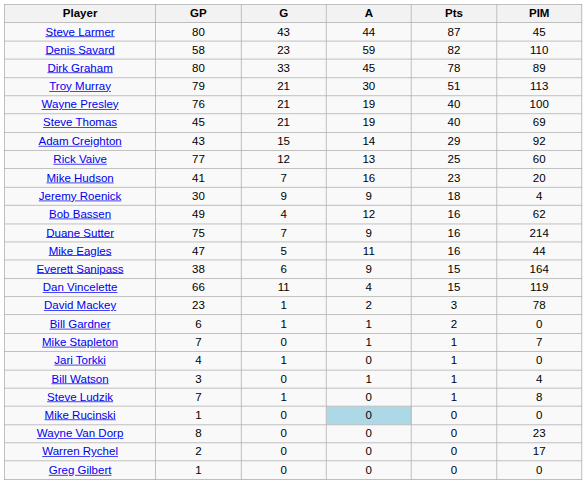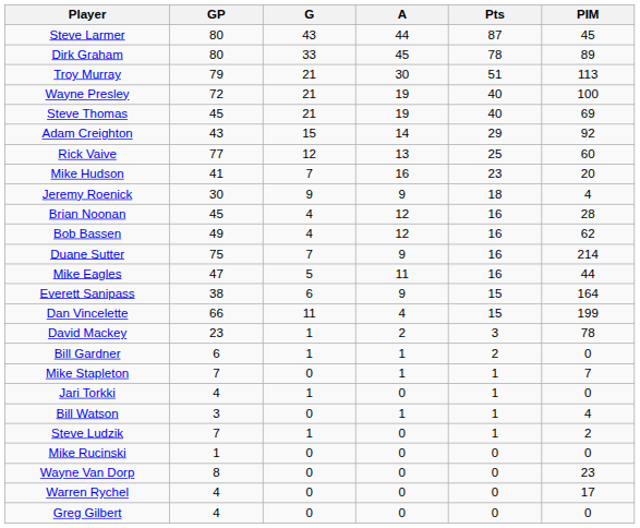 <table class="wikitable sortable">
 <tr>
 <th bgcolor="#DDDDFF" width="16%">Player</th>
 <th bgcolor="#DDDDFF" width="9%">GP</th>
 <th bgcolor="#DDDDFF" width="9%">G</th>
 <th bgcolor="#DDDDFF" width="9%">A</th>
 <th bgcolor="#DDDDFF" width="9%">Pts</th>
 <th bgcolor="#DDDDFF" width="9%">PIM</th>
 </tr>
 <tr align="center">
 <td><a href='#'>Steve Larmer</a></td>
 <td>80</td>
 <td>43</td>
 <td>44</td>
 <td>87</td>
 <td>45</td>
-</tr>
-<tr align="center">
-<td><a href='#'>Denis Savard</a></td>
-<td>58</td>
-<td>23</td>
-<td>59</td>
-<td>82</td>
-<td>110</td>
 </tr>
 <tr align="center">
 <td><a href='#'>Dirk Graham</a></td>
 <td>80</td>
 <td>33</td>
 <td>45</td>
 <td>78</td>
 <td>89</td>
 </tr>
 <tr align="center">
 <td><a href='#'>Troy Murray</a></td>
 <td>79</td>
 <td>21</td>
 <td>30</td>
 <td>51</td>
 <td>113</td>
 </tr>
 <tr align="center">
 <td><a href='#'>Wayne Presley</a></td>
-<td>76</td>
+<td>72</td>
 <td>21</td>
 <td>19</td>
 <td>40</td>
 <td>100</td>
 </tr>
 <tr align="center">
 <td><a href='#'>Steve Thomas</a></td>
 <td>45</td>
 <td>21</td>
 <td>19</td>
 <td>40</td>
 <td>69</td>
 </tr>
 <tr align="center">
 <td><a href='#'>Adam Creighton</a></td>
 <td>43</td>
 <td>15</td>
 <td>14</td>
 <td>29</td>
 <td>92</td>
 </tr>
 <tr align="center">
 <td><a href='#'>Rick Vaive</a></td>
 <td>77</td>
 <td>12</td>
 <td>13</td>
 <td>25</td>
 <td>60</td>
 </tr>
 <tr align="center">
 <td><a href='#'>Mike Hudson</a></td>
 <td>41</td>
 <td>7</td>
 <td>16</td>
 <td>23</td>
 <td>20</td>
 </tr>
 <tr align="center">
 <td><a href='#'>Jeremy Roenick</a></td>
 <td>30</td>
 <td>9</td>
 <td>9</td>
 <td>18</td>
 <td>4</td>
 </tr>
 <tr align="center">
+<td><a href='#'>Brian Noonan</a></td>
+<td>45</td>
+<td>4</td>
+<td>12</td>
+<td>16</td>
+<td>28</td>
+</tr>
+<tr align="center">
 <td><a href='#'>Bob Bassen</a></td>
 <td>49</td>
 <td>4</td>
 <td>12</td>
 <td>16</td>
 <td>62</td>
 </tr>
 <tr align="center">
 <td><a href='#'>Duane Sutter</a></td>
 <td>75</td>
 <td>7</td>
 <td>9</td>
 <td>16</td>
 <td>214</td>
 </tr>
 <tr align="center">
 <td><a href='#'>Mike Eagles</a></td>
 <td>47</td>
 <td>5</td>
 <td>11</td>
 <td>16</td>
 <td>44</td>
 </tr>
 <tr align="center">
 <td><a href='#'>Everett Sanipass</a></td>
 <td>38</td>
 <td>6</td>
 <td>9</td>
 <td>15</td>
 <td>164</td>
 </tr>
 <tr align="center">
 <td><a href='#'>Dan Vincelette</a></td>
 <td>66</td>
 <td>11</td>
 <td>4</td>
 <td>15</td>
-<td>119</td>
+<td>199</td>
 </tr>
 <tr align="center">
 <td><a href='#'>David Mackey</a></td>
 <td>23</td>
 <td>1</td>
 <td>2</td>
 <td>3</td>
 <td>78</td>
 </tr>
 <tr align="center">
 <td><a href='#'>Bill Gardner</a></td>
 <td>6</td>
 <td>1</td>
 <td>1</td>
 <td>2</td>
 <td>0</td>
 </tr>
 <tr align="center">
 <td><a href='#'>Mike Stapleton</a></td>
 <td>7</td>
 <td>0</td>
 <td>1</td>
 <td>1</td>
 <td>7</td>
 </tr>
 <tr align="center">
 <td><a href='#'>Jari Torkki</a></td>
 <td>4</td>
 <td>1</td>
 <td>0</td>
 <td>1</td>
 <td>0</td>
 </tr>
 <tr align="center">
 <td><a href='#'>Bill Watson</a></td>
 <td>3</td>
 <td>0</td>
 <td>1</td>
 <td>1</td>
 <td>4</td>
 </tr>
 <tr align="center">
 <td><a href='#'>Steve Ludzik</a></td>
 <td>7</td>
 <td>1</td>
 <td>0</td>
 <td>1</td>
-<td>8</td>
+<td>2</td>
 </tr>
 <tr align="center">
 <td><a href='#'>Mike Rucinski</a></td>
 <td>1</td>
 <td>0</td>
-<td style="background: lightblue;">0</td>
+<td>0</td>
 <td>0</td>
 <td>0</td>
 </tr>
 <tr align="center">
 <td><a href='#'>Wayne Van Dorp</a></td>
 <td>8</td>
 <td>0</td>
 <td>0</td>
 <td>0</td>
 <td>23</td>
 </tr>
 <tr align="center">
 <td><a href='#'>Warren Rychel</a></td>
-<td>2</td>
+<td>4</td>
 <td>0</td>
 <td>0</td>
 <td>0</td>
 <td>17</td>
 </tr>
 <tr align="center">
 <td><a href='#'>Greg Gilbert</a></td>
-<td>1</td>
+<td>4</td>
 <td>0</td>
 <td>0</td>
 <td>0</td>
 <td>0</td>
 </tr>
 </table>
